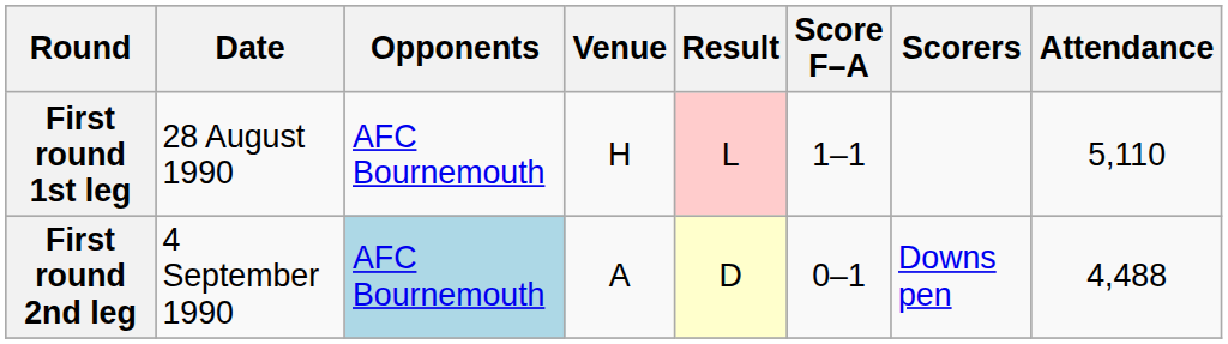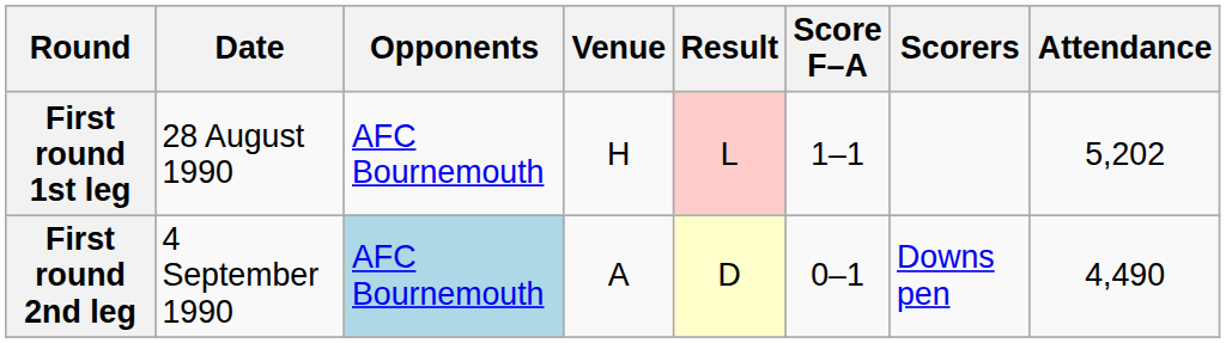 <table class="wikitable plainrowheaders" style="text-align:center">
 <tr>
 <th scope="col">Round</th>
 <th scope="col">Date</th>
 <th scope="col">Opponents</th>
 <th scope="col">Venue</th>
 <th scope="col">Result</th>
 <th scope="col">Score<br>F–A</th>
 <th scope="col">Scorers</th>
 <th scope="col">Attendance</th>
 </tr>
 <tr>
 <th scope="row">First round 1st leg</th>
 <td align="left">28 August 1990</td>
 <td align="left"><a href='#'>AFC Bournemouth</a></td>
 <td>H</td>
 <td style="background:#fcc">L</td>
 <td>1–1</td>
 <td align="left"></td>
-<td>5,110</td>
+<td>5,202</td>
 </tr>
 <tr>
 <th scope="row">First round 2nd leg</th>
 <td align="left">4 September 1990</td>
 <td align="left" style="background: lightblue;"><a href='#'>AFC Bournemouth</a></td>
 <td>A</td>
 <td style="background:#ffc">D</td>
 <td>0–1</td>
 <td align="left"><a href='#'>Downs</a> <a href='#'>pen</a></td>
-<td>4,488</td>
+<td>4,490</td>
 </tr>
 </table>
